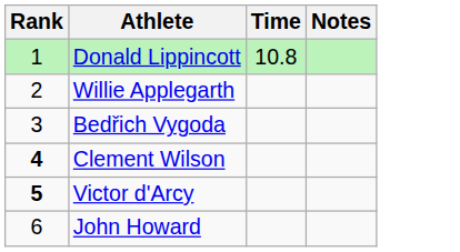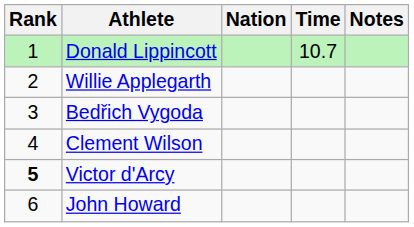 <table class="wikitable sortable" style="text-align:center">
 <tr>
 <th>Rank</th>
 <th>Athlete</th>
+<th>Nation</th>
 <th>Time</th>
 <th>Notes</th>
 </tr>
 <tr style="background:#bbf3bb;">
 <td>1</td>
 <td align=left><a href='#'>Donald Lippincott</a></td>
-<td>10.8</td>
+<td align=left></td>
+<td>10.7</td>
 <td></td>
 </tr>
 <tr>
 <td>2</td>
 <td align=left><a href='#'>Willie Applegarth</a></td>
+<td align=left></td>
 <td></td>
 <td></td>
 </tr>
 <tr>
 <td>3</td>
 <td align=left><a href='#'>Bedřich Vygoda</a></td>
+<td align=left></td>
 <td></td>
 <td></td>
 </tr>
 <tr>
-<td><strong>4</strong></td>
+<td>4</td>
 <td align=left><a href='#'>Clement Wilson</a></td>
+<td align=left></td>
 <td></td>
 <td></td>
 </tr>
 <tr>
 <td><strong>5</strong></td>
 <td align=left><a href='#'>Victor d'Arcy</a></td>
+<td align=left></td>
 <td></td>
 <td></td>
 </tr>
 <tr>
 <td>6</td>
 <td align=left><a href='#'>John Howard</a></td>
+<td align=left></td>
 <td></td>
 <td></td>
 </tr>
 </table>
